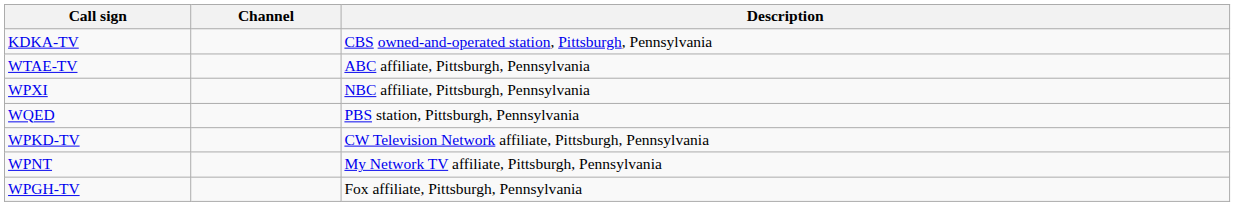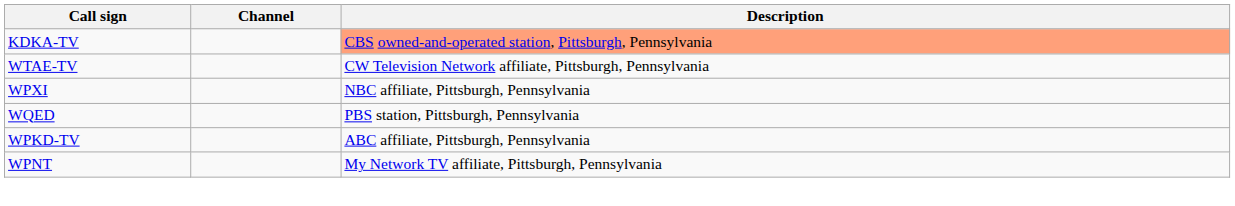 <table class="wikitable" style="width:100%;">
 <tr>
 <th>Call sign</th>
 <th>Channel</th>
 <th>Description</th>
 </tr>
 <tr>
 <td><a href='#'>KDKA-TV</a></td>
 <td></td>
-<td><a href='#'>CBS</a> <a href='#'>owned-and-operated station</a>, <a href='#'>Pittsburgh</a>, Pennsylvania</td>
+<td style="background: lightsalmon;"><a href='#'>CBS</a> <a href='#'>owned-and-operated station</a>, <a href='#'>Pittsburgh</a>, Pennsylvania</td>
 </tr>
 <tr>
 <td><a href='#'>WTAE-TV</a></td>
 <td></td>
-<td><a href='#'>ABC</a> affiliate, Pittsburgh, Pennsylvania</td>
+<td><a href='#'>CW Television Network</a> affiliate, Pittsburgh, Pennsylvania</td>
 </tr>
 <tr>
 <td><a href='#'>WPXI</a></td>
 <td></td>
 <td><a href='#'>NBC</a> affiliate, Pittsburgh, Pennsylvania</td>
 </tr>
 <tr>
 <td><a href='#'>WQED</a></td>
 <td></td>
 <td><a href='#'>PBS</a> station, Pittsburgh, Pennsylvania</td>
 </tr>
 <tr>
 <td><a href='#'>WPKD-TV</a></td>
 <td></td>
-<td><a href='#'>CW Television Network</a> affiliate, Pittsburgh, Pennsylvania</td>
+<td><a href='#'>ABC</a> affiliate, Pittsburgh, Pennsylvania</td>
 </tr>
 <tr>
 <td><a href='#'>WPNT</a></td>
 <td></td>
 <td><a href='#'>My Network TV</a> affiliate, Pittsburgh, Pennsylvania</td>
 </tr>
-<tr>
-<td><a href='#'>WPGH-TV</a></td>
-<td></td>
-<td>Fox affiliate, Pittsburgh, Pennsylvania</td>
-</tr>
 </table>
